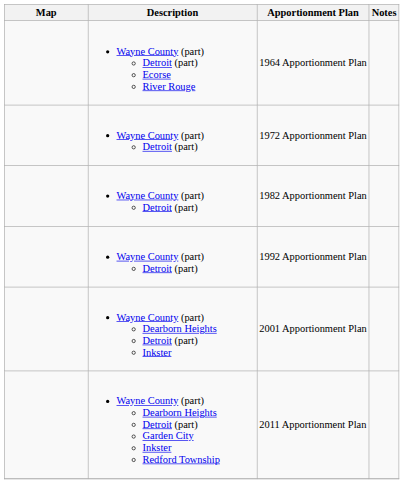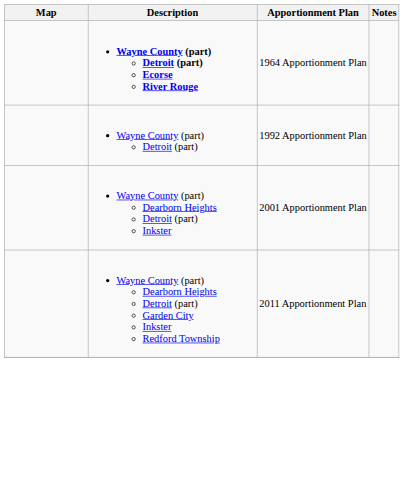 <table class="wikitable sortable">
 <tr>
 <th style="width:100pt;">Map</th>
 <th style="width:200pt;">Description</th>
 <th style="width:130pt;">Apportionment Plan</th>
 <th style="width:15pt;">Notes</th>
 </tr>
 <tr>
 <td></td>
-<td><br><ul><li><a href='#'>Wayne County</a> (part)<ul><li><a href='#'>Detroit</a> (part)</li><li><a href='#'>Ecorse</a></li><li><a href='#'>River Rouge</a></li></ul></li></ul></td>
+<td><strong><br><ul><li><a href='#'>Wayne County</a> (part)<ul><li><a href='#'>Detroit</a> (part)</li><li><a href='#'>Ecorse</a></li><li><a href='#'>River Rouge</a></li></ul></li></ul></strong></td>
 <td>1964 Apportionment Plan</td>
-<td></td>
-</tr>
-<tr>
-<td></td>
-<td><br><ul><li><a href='#'>Wayne County</a> (part)<ul><li><a href='#'>Detroit</a> (part)</li></ul></li></ul></td>
-<td>1972 Apportionment Plan</td>
-<td></td>
-</tr>
-<tr>
-<td></td>
-<td><br><ul><li><a href='#'>Wayne County</a> (part)<ul><li><a href='#'>Detroit</a> (part)</li></ul></li></ul></td>
-<td>1982 Apportionment Plan</td>
 <td></td>
 </tr>
 <tr>
 <td></td>
 <td><br><ul><li><a href='#'>Wayne County</a> (part)<ul><li><a href='#'>Detroit</a> (part)</li></ul></li></ul></td>
 <td>1992 Apportionment Plan</td>
 <td></td>
 </tr>
 <tr>
 <td></td>
 <td><br><ul><li><a href='#'>Wayne County</a> (part)<ul><li><a href='#'>Dearborn Heights</a></li><li><a href='#'>Detroit</a> (part)</li><li><a href='#'>Inkster</a></li></ul></li></ul></td>
 <td>2001 Apportionment Plan</td>
 <td></td>
 </tr>
 <tr>
 <td></td>
 <td><br><ul><li><a href='#'>Wayne County</a> (part)<ul><li><a href='#'>Dearborn Heights</a></li><li><a href='#'>Detroit</a> (part)</li><li><a href='#'>Garden City</a></li><li><a href='#'>Inkster</a></li><li><a href='#'>Redford Township</a></li></ul></li></ul></td>
 <td>2011 Apportionment Plan</td>
 <td></td>
 </tr>
 <tr>
 </tr>
 </table>
